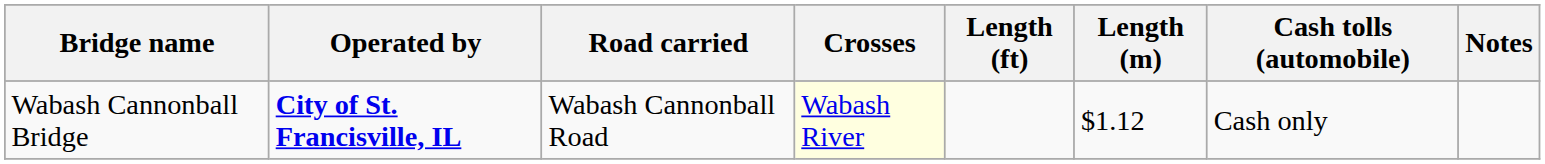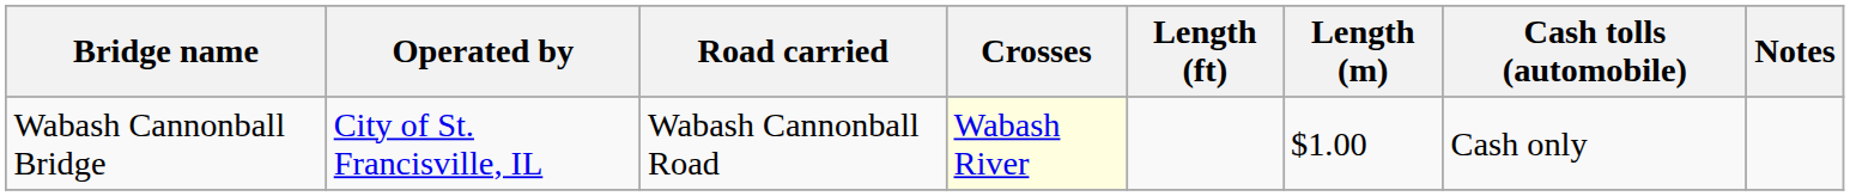 <table class=wikitable>
 <tr>
 <th scope=col>Bridge name</th>
 <th scope=col>Operated by</th>
 <th scope=col>Road carried</th>
 <th scope=col>Crosses</th>
 <th scope=col>Length (ft)</th>
 <th scope=col>Length (m)</th>
 <th scope=col>Cash tolls (automobile)</th>
 <th scope=col>Notes</th>
 </tr>
 <tr>
 <td>Wabash Cannonball Bridge</td>
-<td><strong><a href='#'>City of St. Francisville, IL</a></strong></td>
+<td><a href='#'>City of St. Francisville, IL</a></td>
 <td>Wabash Cannonball Road</td>
 <td style="background: lightyellow;"><a href='#'>Wabash River</a></td>
 <td></td>
-<td>$1.12</td>
+<td>$1.00</td>
 <td>Cash only</td>
 </tr>
 </table>
